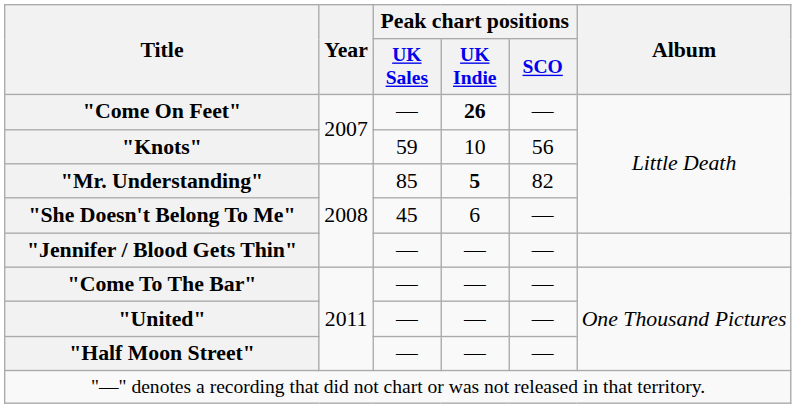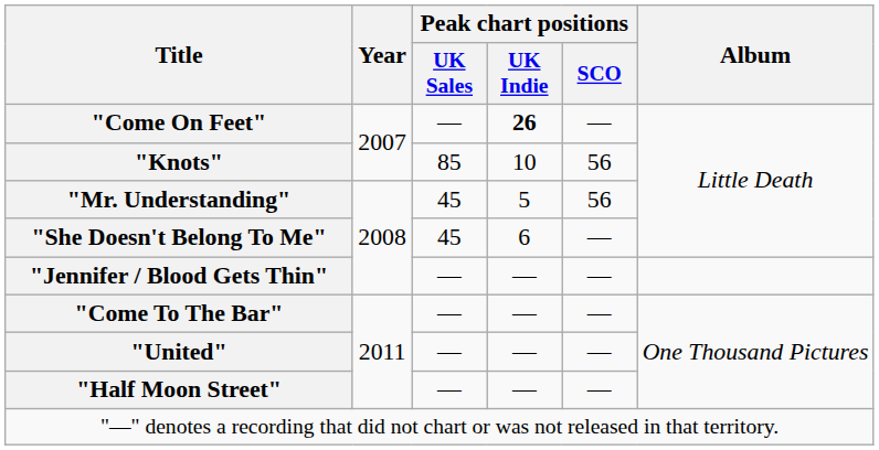 <table class="wikitable plainrowheaders" style="text-align:center;">
 <tr>
 <th scope="col" rowspan="2" style="width:14em;">Title</th>
 <th scope="col" rowspan="2">Year</th>
 <th scope="col" colspan="3">Peak chart positions</th>
 <th scope="col" rowspan="2">Album</th>
 </tr>
 <tr>
 <th scope="col" style="width:3em;font-size:90%;"><a href='#'>UK<br>Sales</a><br></th>
 <th scope="col" style="width:3em;font-size:90%;"><a href='#'>UK<br>Indie</a><br></th>
 <th scope="col" style="width:3em;font-size:90%;"><a href='#'>SCO</a><br></th>
 </tr>
 <tr>
 <th scope="row">"Come On Feet"</th>
 <td rowspan="2">2007</td>
 <td>—</td>
 <td><strong>26</strong></td>
 <td>—</td>
 <td rowspan="4"><em>Little Death</em></td>
 </tr>
 <tr>
 <th scope="row">"Knots"</th>
-<td>59</td>
+<td>85</td>
 <td>10</td>
 <td>56</td>
 </tr>
 <tr>
 <th scope="row">"Mr. Understanding"</th>
 <td rowspan="3">2008</td>
-<td>85</td>
-<td><strong>5</strong></td>
-<td>82</td>
+<td>45</td>
+<td>5</td>
+<td>56</td>
 </tr>
 <tr>
 <th scope="row">"She Doesn't Belong To Me"</th>
 <td>45</td>
 <td>6</td>
 <td>—</td>
 </tr>
 <tr>
 <th scope="row">"Jennifer / Blood Gets Thin"</th>
 <td>—</td>
 <td>—</td>
 <td>—</td>
 <td></td>
 </tr>
 <tr>
 <th scope="row">"Come To The Bar"</th>
 <td rowspan="3">2011</td>
 <td>—</td>
 <td>—</td>
 <td>—</td>
 <td rowspan="3"><em>One Thousand Pictures</em></td>
 </tr>
 <tr>
 <th scope="row">"United"</th>
 <td>—</td>
 <td>—</td>
 <td>—</td>
 </tr>
 <tr>
 <th scope="row">"Half Moon Street"</th>
 <td>—</td>
 <td>—</td>
 <td>—</td>
 </tr>
 <tr>
 <td colspan="15" style="font-size:90%">"—" denotes a recording that did not chart or was not released in that territory.</td>
 </tr>
 </table>
